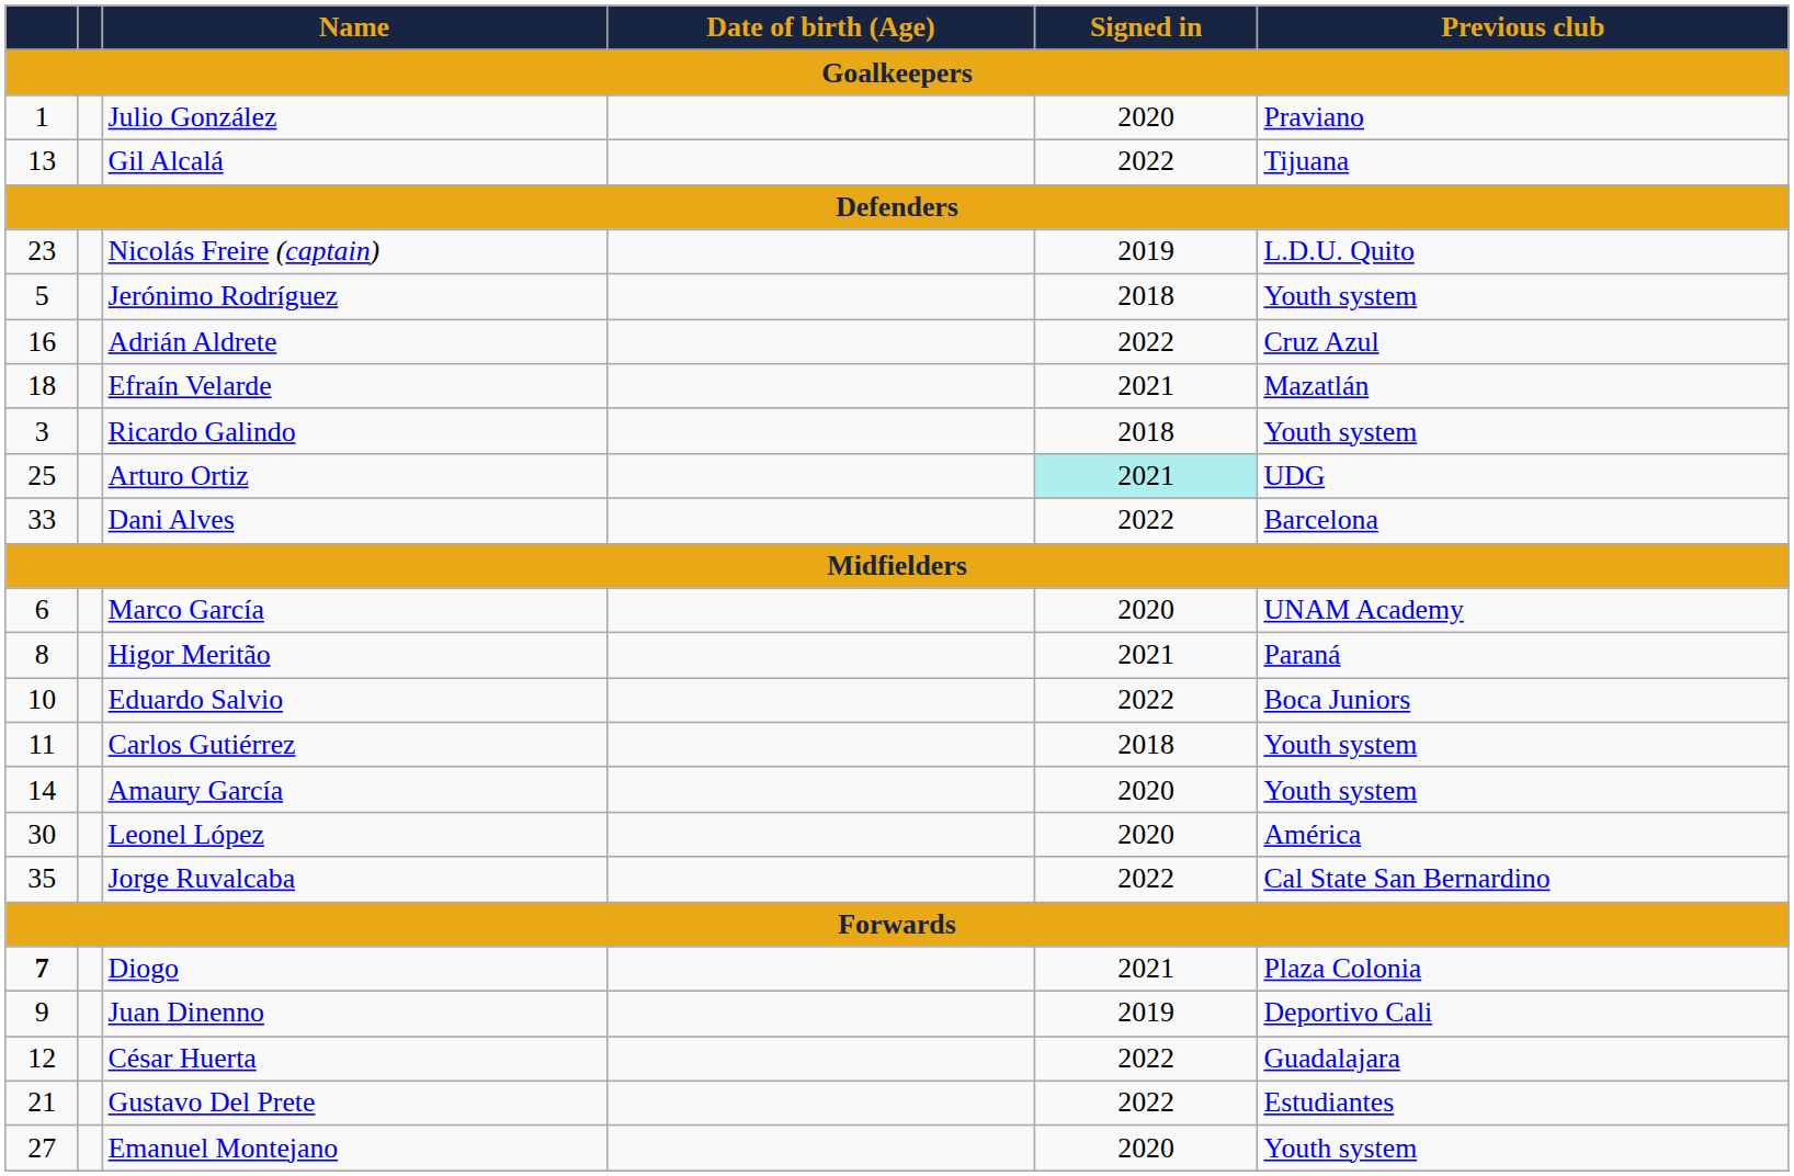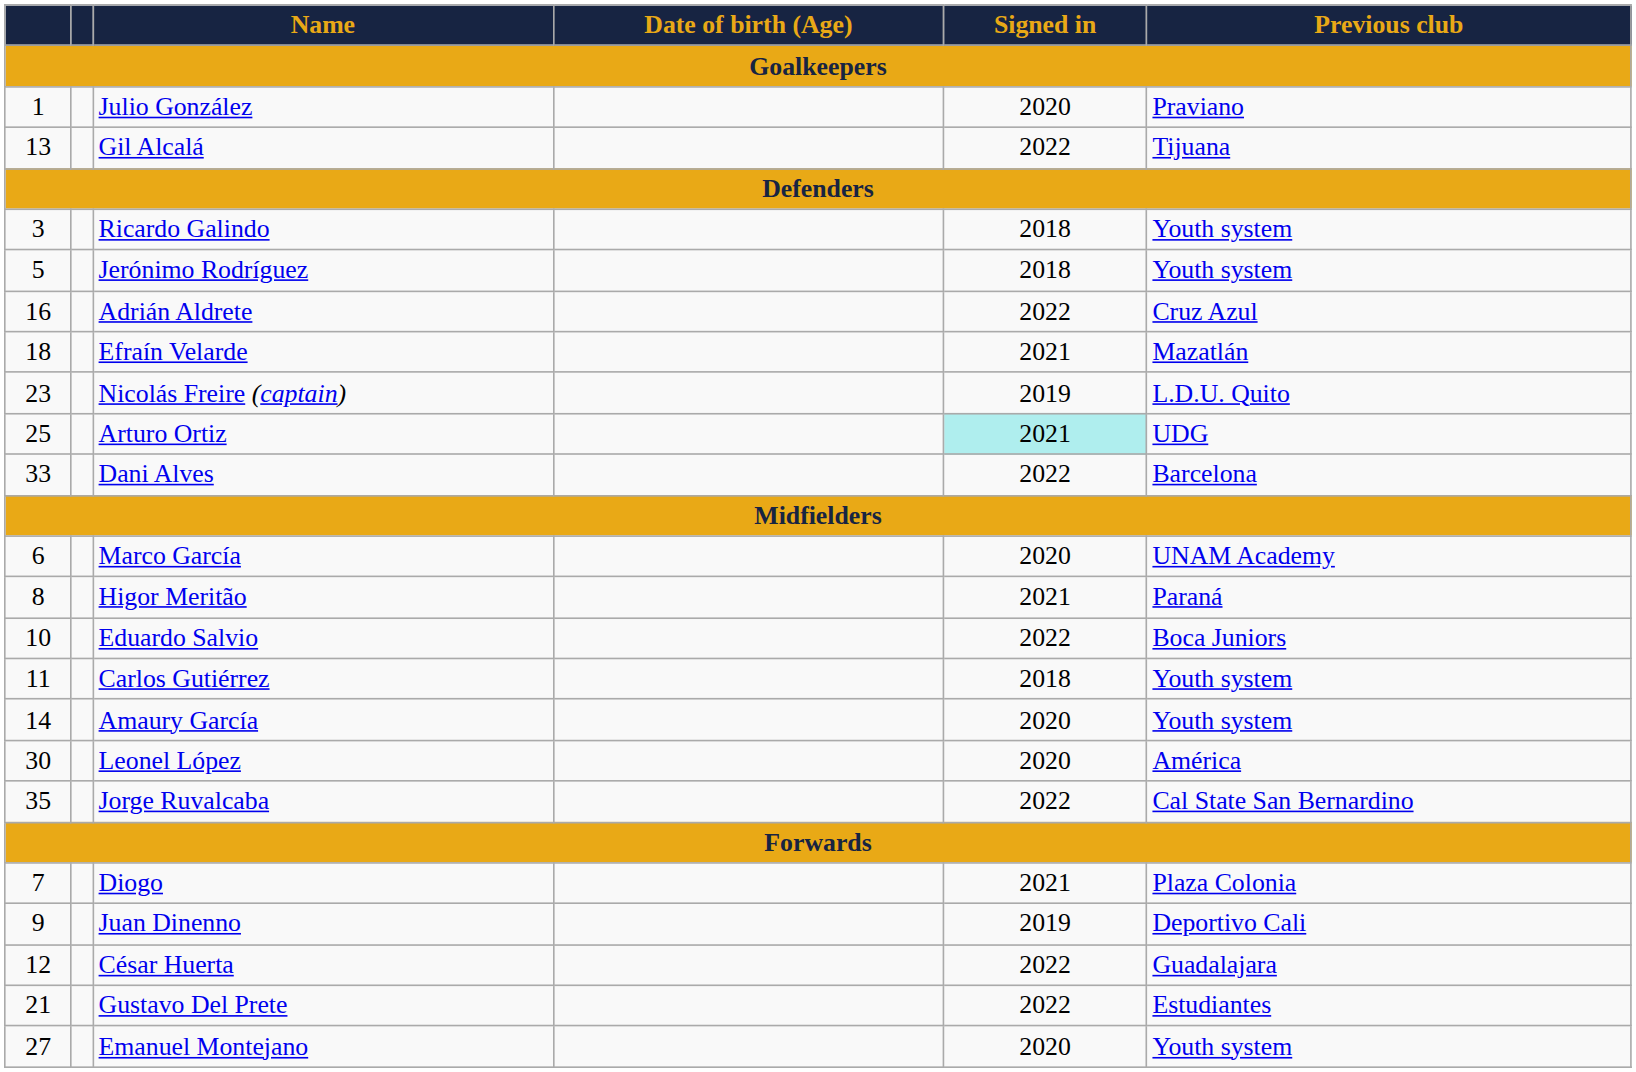 <table class="wikitable" style="text-align:center; font-size:100%;width:80%;">
 <tr>
 <th style="background:#172442; color:#E9A916; text-align:center;"></th>
 <th style="background:#172442; color:#E9A916; text-align:center;"></th>
 <th style="background:#172442; color:#E9A916; text-align:center;">Name</th>
 <th style="background:#172442; color:#E9A916; text-align:center;">Date of birth (Age)</th>
 <th style="background:#172442; color:#E9A916; text-align:center;">Signed in</th>
 <th style="background:#172442; color:#E9A916; text-align:center;">Previous club</th>
 </tr>
 <tr>
 <th colspan="6" style="background:#E9A916; color:#172442; text-align:center;">Goalkeepers</th>
 </tr>
 <tr>
 <td>1</td>
 <td></td>
 <td align=left><a href='#'>Julio González</a></td>
 <td></td>
 <td>2020</td>
 <td align=left> <a href='#'>Praviano</a></td>
 </tr>
 <tr>
 <td>13</td>
 <td></td>
 <td align=left><a href='#'>Gil Alcalá</a></td>
 <td></td>
 <td>2022</td>
 <td align=left> <a href='#'>Tijuana</a></td>
 </tr>
 <tr>
 <th colspan="6" style="background:#E9A916; color:#172442; text-align:center;">Defenders</th>
 </tr>
 <tr>
-<td>23</td>
+<td>3</td>
 <td></td>
-<td align=left><a href='#'>Nicolás Freire</a> <em>(<a href='#'>captain</a>)</em></td>
+<td align=left><a href='#'>Ricardo Galindo</a></td>
 <td></td>
-<td>2019</td>
-<td align=left> <a href='#'>L.D.U. Quito</a></td>
+<td>2018</td>
+<td align=left> <a href='#'>Youth system</a></td>
 </tr>
 <tr>
 <td>5</td>
 <td></td>
 <td align=left><a href='#'>Jerónimo Rodríguez</a></td>
 <td></td>
 <td>2018</td>
 <td align=left> <a href='#'>Youth system</a></td>
 </tr>
 <tr>
 <td>16</td>
 <td></td>
 <td align=left><a href='#'>Adrián Aldrete</a></td>
 <td></td>
 <td>2022</td>
 <td align=left> <a href='#'>Cruz Azul</a></td>
 </tr>
 <tr>
 <td>18</td>
 <td></td>
 <td align=left><a href='#'>Efraín Velarde</a></td>
 <td></td>
 <td>2021</td>
 <td align=left> <a href='#'>Mazatlán</a></td>
 </tr>
 <tr>
-<td>3</td>
+<td>23</td>
 <td></td>
-<td align=left><a href='#'>Ricardo Galindo</a></td>
+<td align=left><a href='#'>Nicolás Freire</a> <em>(<a href='#'>captain</a>)</em></td>
 <td></td>
-<td>2018</td>
-<td align=left> <a href='#'>Youth system</a></td>
+<td>2019</td>
+<td align=left> <a href='#'>L.D.U. Quito</a></td>
 </tr>
 <tr>
 <td>25</td>
 <td></td>
 <td align=left><a href='#'>Arturo Ortiz</a></td>
 <td></td>
 <td style="background: paleturquoise;">2021</td>
 <td align=left> <a href='#'>UDG</a></td>
 </tr>
 <tr>
 <td>33</td>
 <td></td>
 <td align=left><a href='#'>Dani Alves</a></td>
 <td></td>
 <td>2022</td>
 <td align=left> <a href='#'>Barcelona</a></td>
 </tr>
 <tr>
 <th colspan="6" style="background:#E9A916; color:#172442; text-align:center;">Midfielders</th>
 </tr>
 <tr>
 <td>6</td>
 <td></td>
 <td align=left><a href='#'>Marco García</a></td>
 <td></td>
 <td>2020</td>
 <td align=left> <a href='#'>UNAM Academy</a></td>
 </tr>
 <tr>
 <td>8</td>
 <td></td>
 <td align=left><a href='#'>Higor Meritão</a></td>
 <td></td>
 <td>2021</td>
 <td align=left> <a href='#'>Paraná</a></td>
 </tr>
 <tr>
 <td>10</td>
 <td></td>
 <td align=left><a href='#'>Eduardo Salvio</a></td>
 <td></td>
 <td>2022</td>
 <td align=left> <a href='#'>Boca Juniors</a></td>
 </tr>
 <tr>
 <td>11</td>
 <td></td>
 <td align=left><a href='#'>Carlos Gutiérrez</a></td>
 <td></td>
 <td>2018</td>
 <td align=left> <a href='#'>Youth system</a></td>
 </tr>
 <tr>
 <td>14</td>
 <td></td>
 <td align=left><a href='#'>Amaury García</a></td>
 <td></td>
 <td>2020</td>
 <td align=left> <a href='#'>Youth system</a></td>
 </tr>
 <tr>
 <td>30</td>
 <td></td>
 <td align=left><a href='#'>Leonel López</a></td>
 <td></td>
 <td>2020</td>
 <td align=left> <a href='#'>América</a></td>
 </tr>
 <tr>
 <td>35</td>
 <td></td>
 <td align=left><a href='#'>Jorge Ruvalcaba</a></td>
 <td></td>
 <td>2022</td>
 <td align=left> <a href='#'>Cal State San Bernardino</a></td>
 </tr>
 <tr>
 <th colspan="6" style="background:#E9A916; color:#172442; text-align:center;">Forwards</th>
 </tr>
 <tr>
-<td><strong>7</strong></td>
+<td>7</td>
 <td></td>
 <td align=left><a href='#'>Diogo</a></td>
 <td></td>
 <td>2021</td>
 <td align=left> <a href='#'>Plaza Colonia</a></td>
 </tr>
 <tr>
 <td>9</td>
 <td></td>
 <td align=left><a href='#'>Juan Dinenno</a></td>
 <td></td>
 <td>2019</td>
 <td align=left> <a href='#'>Deportivo Cali</a></td>
 </tr>
 <tr>
 <td>12</td>
 <td></td>
 <td align=left><a href='#'>César Huerta</a></td>
 <td></td>
 <td>2022</td>
 <td align=left> <a href='#'>Guadalajara</a></td>
 </tr>
 <tr>
 <td>21</td>
 <td></td>
 <td align=left><a href='#'>Gustavo Del Prete</a></td>
 <td></td>
 <td>2022</td>
 <td align=left> <a href='#'>Estudiantes</a></td>
 </tr>
 <tr>
 <td>27</td>
 <td></td>
 <td align=left><a href='#'>Emanuel Montejano</a></td>
 <td></td>
 <td>2020</td>
 <td align=left> <a href='#'>Youth system</a></td>
 </tr>
 <tr>
 </tr>
 </table>
